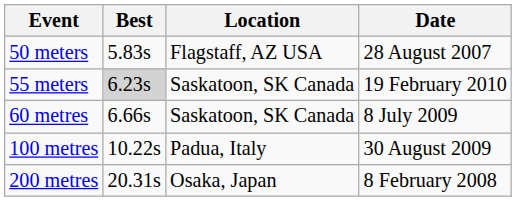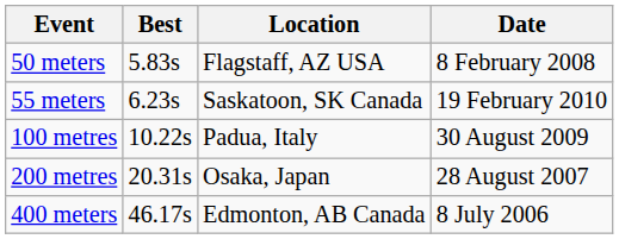 <table class="wikitable">
 <tr>
 <th>Event</th>
 <th>Best</th>
 <th>Location</th>
 <th>Date</th>
 </tr>
 <tr>
 <td><a href='#'>50 meters</a></td>
 <td>5.83s</td>
 <td>Flagstaff, AZ USA</td>
-<td>28 August 2007</td>
+<td>8 February 2008</td>
 </tr>
 <tr>
 <td><a href='#'>55 meters</a></td>
-<td style="background: lightgrey;">6.23s</td>
+<td>6.23s</td>
 <td>Saskatoon, SK Canada</td>
 <td>19 February 2010</td>
-</tr>
-<tr>
-<td><a href='#'>60 metres</a></td>
-<td>6.66s</td>
-<td>Saskatoon, SK Canada</td>
-<td>8 July 2009</td>
 </tr>
 <tr>
 <td><a href='#'>100 metres</a></td>
 <td>10.22s</td>
 <td>Padua, Italy</td>
 <td>30 August 2009</td>
 </tr>
 <tr>
 <td><a href='#'>200 metres</a></td>
 <td>20.31s</td>
 <td>Osaka, Japan</td>
-<td>8 February 2008</td>
+<td>28 August 2007</td>
+</tr>
+<tr>
+<td><a href='#'>400 meters</a></td>
+<td>46.17s</td>
+<td>Edmonton, AB Canada</td>
+<td>8 July 2006</td>
 </tr>
 </table>
